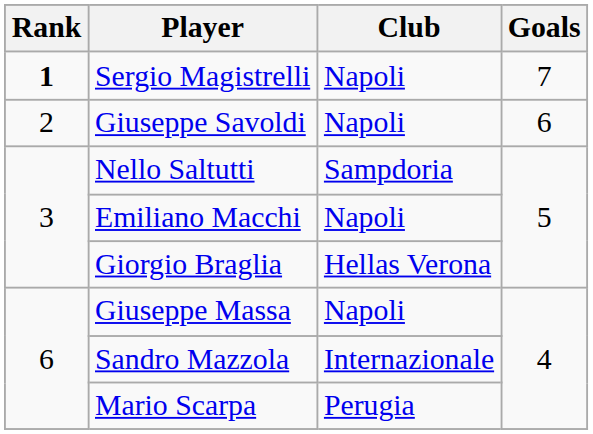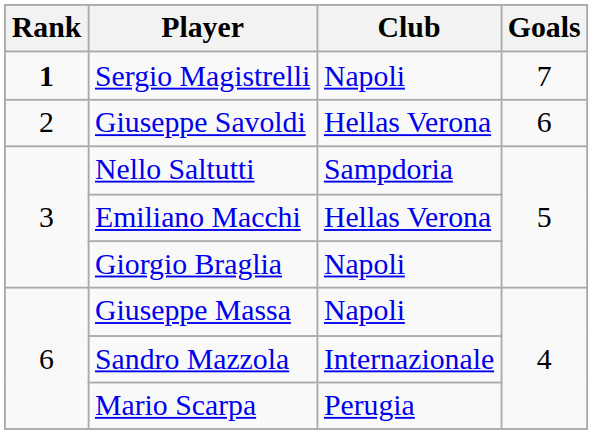 <table class="wikitable sortable" style="text-align:center">
 <tr>
 <th>Rank</th>
 <th>Player</th>
 <th>Club</th>
 <th>Goals</th>
 </tr>
 <tr>
 <td><strong>1</strong></td>
 <td align="left"><strong></strong> <a href='#'>Sergio Magistrelli</a></td>
 <td align="left"><a href='#'>Napoli</a></td>
 <td>7</td>
 </tr>
 <tr>
 <td>2</td>
 <td align="left"><strong></strong> <a href='#'>Giuseppe Savoldi</a></td>
-<td align="left"><a href='#'>Napoli</a></td>
+<td align="left"><a href='#'>Hellas Verona</a></td>
 <td>6</td>
 </tr>
 <tr>
 <td rowspan="3">3</td>
 <td align="left"><strong></strong> <a href='#'>Nello Saltutti</a></td>
 <td align="left"><a href='#'>Sampdoria</a></td>
 <td rowspan="3">5</td>
 </tr>
 <tr>
 <td align="left"><strong></strong> <a href='#'>Emiliano Macchi</a></td>
-<td align="left"><a href='#'>Napoli</a></td>
+<td align="left"><a href='#'>Hellas Verona</a></td>
 </tr>
 <tr>
 <td align="left"><strong></strong> <a href='#'>Giorgio Braglia</a></td>
-<td align="left"><a href='#'>Hellas Verona</a></td>
+<td align="left"><a href='#'>Napoli</a></td>
 </tr>
 <tr>
 <td rowspan="3">6</td>
 <td align="left"><strong></strong> <a href='#'>Giuseppe Massa</a></td>
 <td align="left"><a href='#'>Napoli</a></td>
 <td rowspan="3">4</td>
 </tr>
 <tr>
 <td align="left"><strong></strong> <a href='#'>Sandro Mazzola</a></td>
 <td align="left"><a href='#'>Internazionale</a></td>
 </tr>
 <tr>
 <td align="left"><strong></strong> <a href='#'>Mario Scarpa</a></td>
 <td align="left"><a href='#'>Perugia</a></td>
 </tr>
 </table>
